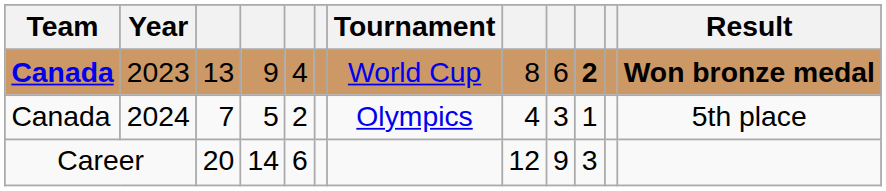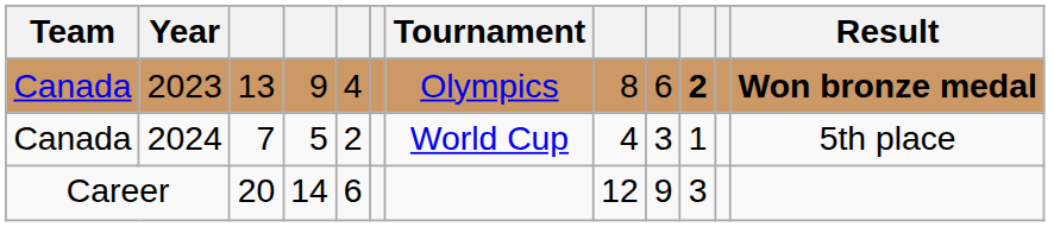 <table class="wikitable sortable collapsible" style="text-align:right;">
 <tr>
 <th>Team</th>
 <th>Year</th>
 <th data-sort-type="number"></th>
 <th data-sort-type="number"></th>
 <th data-sort-type="number"></th>
 <th data-sort-type="number"></th>
 <th>Tournament</th>
 <th data-sort-type="number"></th>
 <th data-sort-type="number"></th>
 <th data-sort-type="number"></th>
 <th data-sort-type="number"></th>
 <th>Result</th>
 </tr>
 <tr style="background:#cc9966;">
-<td style="text-align:left;"><strong><a href='#'>Canada</a></strong></td>
+<td style="text-align:left;"><a href='#'>Canada</a></td>
 <td style="text-align:left;">2023</td>
 <td>13</td>
 <td>9</td>
 <td>4</td>
 <td></td>
-<td style="text-align:center;"><a href='#'>World Cup</a></td>
+<td style="text-align:center;"><a href='#'>Olympics</a></td>
 <td>8</td>
 <td>6</td>
 <td><strong>2</strong></td>
 <td></td>
 <td data-sort-value="1" style="text-align:center;"><strong>Won bronze medal</strong></td>
 </tr>
 <tr>
 <td style="text-align:left;">Canada</td>
 <td style="text-align:left;">2024</td>
 <td>7</td>
 <td>5</td>
 <td>2</td>
 <td></td>
-<td style="text-align:center;"><a href='#'>Olympics</a></td>
+<td style="text-align:center;"><a href='#'>World Cup</a></td>
 <td>4</td>
 <td>3</td>
 <td>1</td>
 <td></td>
 <td data-sort-value="1" style="text-align:center;">5th place</td>
 </tr>
 <tr class="sortbottom">
 <td style="text-align:center;" colspan="2">Career</td>
 <td>20</td>
 <td>14</td>
 <td>6</td>
 <td></td>
 <td> </td>
 <td>12</td>
 <td>9</td>
 <td>3</td>
 <td></td>
 <td> </td>
 </tr>
 </table>
